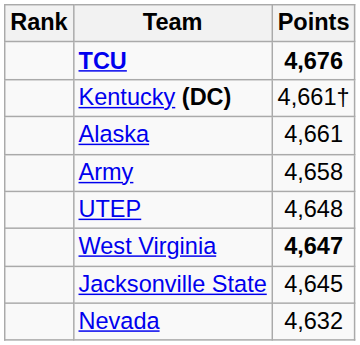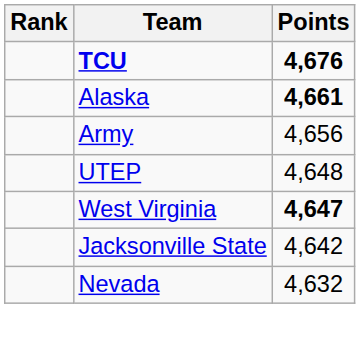 <table class="wikitable sortable" style="text-align:center">
 <tr>
 <th>Rank</th>
 <th>Team</th>
 <th>Points</th>
 </tr>
 <tr>
 <td></td>
 <td align=left><strong><a href='#'>TCU</a></strong></td>
 <td><strong>4,676</strong></td>
 </tr>
 <tr>
 <td></td>
-<td align=left><a href='#'>Kentucky</a> <strong>(DC)</strong></td>
-<td>4,661†</td>
-</tr>
-<tr>
-<td></td>
 <td align=left><a href='#'>Alaska</a></td>
-<td>4,661</td>
+<td><strong>4,661</strong></td>
 </tr>
 <tr>
 <td></td>
 <td align=left><a href='#'>Army</a></td>
-<td>4,658</td>
+<td>4,656</td>
 </tr>
 <tr>
 <td></td>
 <td align=left><a href='#'>UTEP</a></td>
 <td>4,648</td>
 </tr>
 <tr>
 <td></td>
 <td align=left><a href='#'>West Virginia</a></td>
 <td><strong>4,647</strong></td>
 </tr>
 <tr>
 <td></td>
 <td align=left><a href='#'>Jacksonville State</a></td>
-<td>4,645</td>
+<td>4,642</td>
 </tr>
 <tr>
 <td></td>
 <td align=left><a href='#'>Nevada</a></td>
 <td>4,632</td>
 </tr>
 </table>
